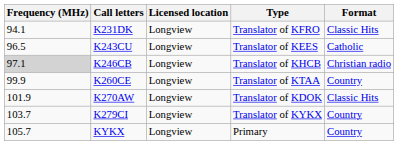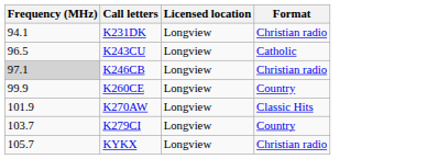 <table class="wikitable">
 <tr>
 <th>Frequency (MHz)</th>
 <th>Call letters</th>
 <th>Licensed location</th>
-<th>Type</th>
 <th>Format</th>
 </tr>
 <tr>
 <td>94.1</td>
 <td><a href='#'>K231DK</a></td>
 <td>Longview</td>
-<td><a href='#'>Translator</a> of <a href='#'>KFRO</a></td>
-<td><a href='#'>Classic Hits</a></td>
+<td><a href='#'>Christian radio</a></td>
 </tr>
 <tr>
 <td>96.5</td>
 <td><a href='#'>K243CU</a></td>
 <td>Longview</td>
-<td><a href='#'>Translator</a> of <a href='#'>KEES</a></td>
 <td><a href='#'>Catholic</a></td>
 </tr>
 <tr>
 <td style="background: lightgrey;">97.1</td>
 <td><a href='#'>K246CB</a></td>
 <td>Longview</td>
-<td><a href='#'>Translator</a> of <a href='#'>KHCB</a></td>
 <td><a href='#'>Christian radio</a></td>
 </tr>
 <tr>
 <td>99.9</td>
 <td><a href='#'>K260CE</a></td>
 <td>Longview</td>
-<td><a href='#'>Translator</a> of <a href='#'>KTAA</a></td>
 <td><a href='#'>Country</a></td>
 </tr>
 <tr>
 <td>101.9</td>
 <td><a href='#'>K270AW</a></td>
 <td>Longview</td>
-<td><a href='#'>Translator</a> of <a href='#'>KDOK</a></td>
 <td><a href='#'>Classic Hits</a></td>
 </tr>
 <tr>
 <td>103.7</td>
 <td><a href='#'>K279CI</a></td>
 <td>Longview</td>
-<td><a href='#'>Translator</a> of <a href='#'>KYKX</a></td>
 <td><a href='#'>Country</a></td>
 </tr>
 <tr>
 <td>105.7</td>
 <td><a href='#'>KYKX</a></td>
 <td>Longview</td>
-<td>Primary</td>
-<td><a href='#'>Country</a></td>
+<td><a href='#'>Christian radio</a></td>
 </tr>
 </table>
